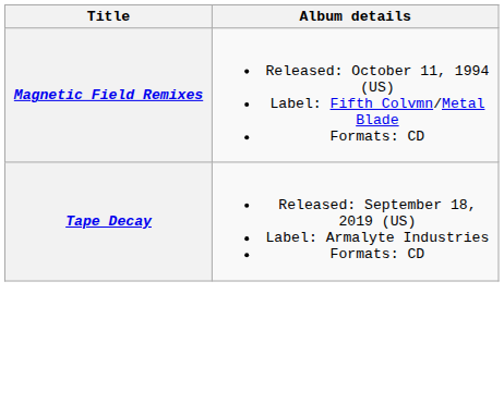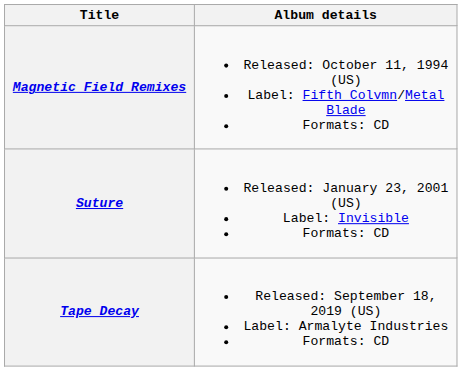 <table class="wikitable plainrowheaders" style="text-align:center;">
 <tr>
 <th scope="col" rowspan="1" style="width:14em;">Title</th>
 <th scope="col" rowspan="1" style="width:19.5em;">Album details</th>
 </tr>
 <tr>
 <th scope="row"><em><a href='#'>Magnetic Field Remixes</a></em></th>
 <td><br><ul><li>Released: October 11, 1994 <span>(US)</span></li><li>Label: <a href='#'>Fifth Colvmn</a>/<a href='#'>Metal Blade</a></li><li>Formats: CD</li></ul></td>
 </tr>
 <tr>
+<th scope="row"><em><a href='#'>Suture</a></em></th>
+<td><br><ul><li>Released: January 23, 2001 <span>(US)</span></li><li>Label: <a href='#'>Invisible</a></li><li>Formats: CD</li></ul></td>
+</tr>
+<tr>
 <th scope="row"><em><a href='#'>Tape Decay</a></em></th>
 <td><br><ul><li>Released: September 18, 2019 <span>(US)</span></li><li>Label: Armalyte Industries</li><li>Formats: CD</li></ul></td>
 </tr>
 </table>
